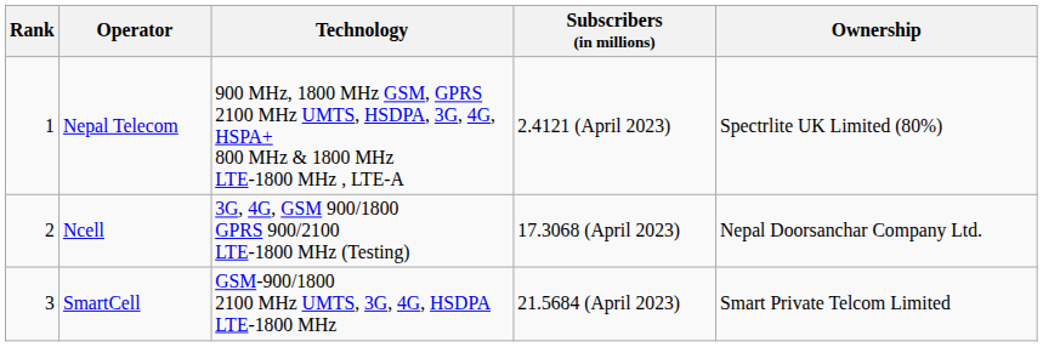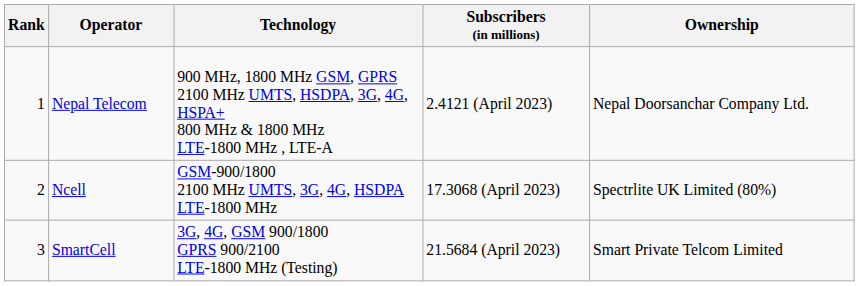 <table class="wikitable">
 <tr>
 <th style="width:3%;">Rank</th>
 <th style="width:15%;">Operator</th>
 <th style="width:30%;">Technology</th>
 <th style="width:20%;">Subscribers<br><small>(in millions)</small></th>
 <th style="width:32%;">Ownership</th>
 </tr>
 <tr>
 <td align="right">1</td>
 <td><a href='#'>Nepal Telecom</a></td>
 <td><br>900 MHz, 1800 MHz <a href='#'>GSM</a>, <a href='#'>GPRS</a><br>2100 MHz <a href='#'>UMTS</a>, <a href='#'>HSDPA</a>, <a href='#'>3G</a>, <a href='#'>4G</a>, <a href='#'>HSPA+</a><br>800 MHz & 1800 MHz <br><a href='#'>LTE</a>-1800 MHz , LTE-A</td>
 <td>2.4121 (April 2023)</td>
-<td>Spectrlite UK Limited (80%) </td>
+<td>Nepal Doorsanchar Company Ltd.</td>
 </tr>
 <tr>
 <td align="right">2</td>
 <td><a href='#'>Ncell</a></td>
-<td><a href='#'>3G</a>, <a href='#'>4G</a>, <a href='#'>GSM</a> 900/1800<br><a href='#'>GPRS</a> 900/2100 <br><a href='#'>LTE</a>-1800 MHz (Testing) <br></td>
+<td><a href='#'>GSM</a>-900/1800<br>2100 MHz <a href='#'>UMTS</a>, <a href='#'>3G</a>, <a href='#'>4G</a>, <a href='#'>HSDPA</a><br><a href='#'>LTE</a>-1800 MHz</td>
 <td>17.3068 (April 2023)</td>
-<td>Nepal Doorsanchar Company Ltd.</td>
+<td>Spectrlite UK Limited (80%) </td>
 </tr>
 <tr>
 <td align=right>3</td>
 <td><a href='#'>SmartCell</a></td>
-<td><a href='#'>GSM</a>-900/1800<br>2100 MHz <a href='#'>UMTS</a>, <a href='#'>3G</a>, <a href='#'>4G</a>, <a href='#'>HSDPA</a><br><a href='#'>LTE</a>-1800 MHz</td>
+<td><a href='#'>3G</a>, <a href='#'>4G</a>, <a href='#'>GSM</a> 900/1800<br><a href='#'>GPRS</a> 900/2100 <br><a href='#'>LTE</a>-1800 MHz (Testing) <br></td>
 <td>21.5684 (April 2023)</td>
 <td>Smart Private Telcom Limited</td>
 </tr>
 </table>
